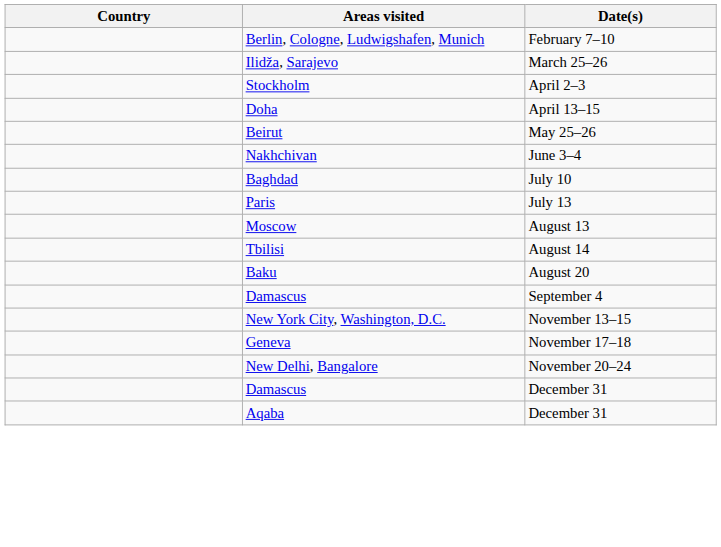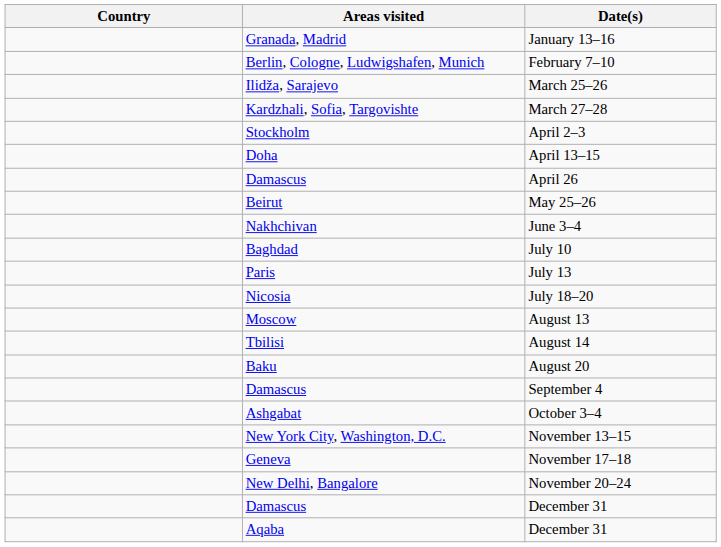 <table class="wikitable" style="margin: 1em auto 1em auto">
 <tr>
 <th width=250>Country</th>
 <th width=300>Areas visited</th>
 <th width=200>Date(s)</th>
+</tr>
+<tr>
+<td></td>
+<td><a href='#'>Granada</a>, <a href='#'>Madrid</a></td>
+<td>January 13–16</td>
 </tr>
 <tr>
 <td></td>
 <td><a href='#'>Berlin</a>, <a href='#'>Cologne</a>, <a href='#'>Ludwigshafen</a>, <a href='#'>Munich</a></td>
 <td>February 7–10</td>
 </tr>
 <tr>
 <td></td>
 <td><a href='#'>Ilidža</a>, <a href='#'>Sarajevo</a></td>
 <td>March 25–26</td>
 </tr>
 <tr>
 <td></td>
+<td><a href='#'>Kardzhali</a>, <a href='#'>Sofia</a>, <a href='#'>Targovishte</a></td>
+<td>March 27–28</td>
+</tr>
+<tr>
+<td></td>
 <td><a href='#'>Stockholm</a></td>
 <td>April 2–3</td>
 </tr>
 <tr>
 <td></td>
 <td><a href='#'>Doha</a></td>
 <td>April 13–15</td>
+</tr>
+<tr>
+<td></td>
+<td><a href='#'>Damascus</a></td>
+<td>April 26</td>
 </tr>
 <tr>
 <td></td>
 <td><a href='#'>Beirut</a></td>
 <td>May 25–26</td>
 </tr>
 <tr>
 <td></td>
 <td><a href='#'>Nakhchivan</a></td>
 <td>June 3–4</td>
 </tr>
 <tr>
 <td></td>
 <td><a href='#'>Baghdad</a></td>
 <td>July 10</td>
 </tr>
 <tr>
 <td></td>
 <td><a href='#'>Paris</a></td>
 <td>July 13</td>
 </tr>
 <tr>
 <td></td>
+<td><a href='#'>Nicosia</a></td>
+<td>July 18–20</td>
+</tr>
+<tr>
+<td></td>
 <td><a href='#'>Moscow</a></td>
 <td>August 13</td>
 </tr>
 <tr>
 <td></td>
 <td><a href='#'>Tbilisi</a></td>
 <td>August 14</td>
 </tr>
 <tr>
 <td></td>
 <td><a href='#'>Baku</a></td>
 <td>August 20</td>
 </tr>
 <tr>
 <td></td>
 <td><a href='#'>Damascus</a></td>
 <td>September 4</td>
+</tr>
+<tr>
+<td></td>
+<td><a href='#'>Ashgabat</a></td>
+<td>October 3–4</td>
 </tr>
 <tr>
 <td></td>
 <td><a href='#'>New York City</a>, <a href='#'>Washington, D.C.</a></td>
 <td>November 13–15</td>
 </tr>
 <tr>
 <td></td>
 <td><a href='#'>Geneva</a></td>
 <td>November 17–18</td>
 </tr>
 <tr>
 <td></td>
 <td><a href='#'>New Delhi</a>, <a href='#'>Bangalore</a></td>
 <td>November 20–24</td>
 </tr>
 <tr>
 <td></td>
 <td><a href='#'>Damascus</a></td>
 <td>December 31</td>
 </tr>
 <tr>
 <td></td>
 <td><a href='#'>Aqaba</a></td>
 <td>December 31</td>
 </tr>
 </table>
